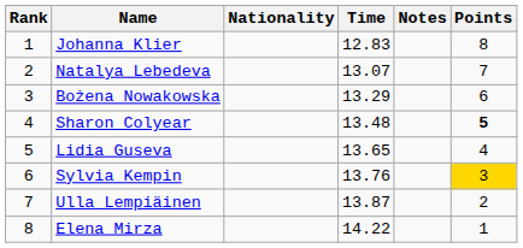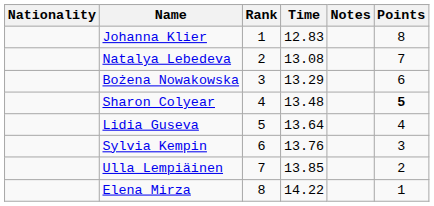 <table class="wikitable sortable" style="text-align:center">
 <tr>
+<th>Nationality</th>
+<th>Name</th>
 <th>Rank</th>
-<th>Name</th>
-<th>Nationality</th>
 <th>Time</th>
 <th>Notes</th>
 <th>Points</th>
 </tr>
 <tr>
+<td align=left></td>
+<td align=left><a href='#'>Johanna Klier</a></td>
 <td>1</td>
-<td align=left><a href='#'>Johanna Klier</a></td>
-<td align=left></td>
 <td>12.83</td>
 <td></td>
 <td>8</td>
 </tr>
 <tr>
+<td align=left></td>
+<td align=left><a href='#'>Natalya Lebedeva</a></td>
 <td>2</td>
-<td align=left><a href='#'>Natalya Lebedeva</a></td>
-<td align=left></td>
-<td>13.07</td>
+<td>13.08</td>
 <td></td>
 <td>7</td>
 </tr>
 <tr>
+<td align=left></td>
+<td align=left><a href='#'>Bożena Nowakowska</a></td>
 <td>3</td>
-<td align=left><a href='#'>Bożena Nowakowska</a></td>
-<td align=left></td>
 <td>13.29</td>
 <td></td>
 <td>6</td>
 </tr>
 <tr>
+<td align=left></td>
+<td align=left><a href='#'>Sharon Colyear</a></td>
 <td>4</td>
-<td align=left><a href='#'>Sharon Colyear</a></td>
-<td align=left></td>
 <td>13.48</td>
 <td></td>
 <td><strong>5</strong></td>
 </tr>
 <tr>
+<td align=left></td>
+<td align=left><a href='#'>Lidia Guseva</a></td>
 <td>5</td>
-<td align=left><a href='#'>Lidia Guseva</a></td>
-<td align=left></td>
-<td>13.65</td>
+<td>13.64</td>
 <td></td>
 <td>4</td>
 </tr>
 <tr>
+<td align=left></td>
+<td align=left><a href='#'>Sylvia Kempin</a></td>
 <td>6</td>
-<td align=left><a href='#'>Sylvia Kempin</a></td>
-<td align=left></td>
 <td>13.76</td>
 <td></td>
-<td style="background: gold;">3</td>
+<td>3</td>
 </tr>
 <tr>
+<td align=left></td>
+<td align=left><a href='#'>Ulla Lempiäinen</a></td>
 <td>7</td>
-<td align=left><a href='#'>Ulla Lempiäinen</a></td>
-<td align=left></td>
-<td>13.87</td>
+<td>13.85</td>
 <td></td>
 <td>2</td>
 </tr>
 <tr>
+<td align=left></td>
+<td align=left><a href='#'>Elena Mirza</a></td>
 <td>8</td>
-<td align=left><a href='#'>Elena Mirza</a></td>
-<td align=left></td>
 <td>14.22</td>
 <td></td>
 <td>1</td>
 </tr>
 </table>
